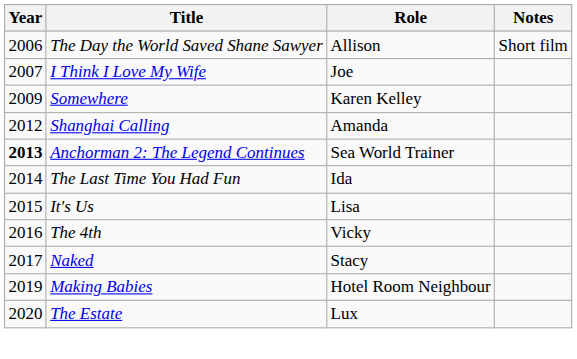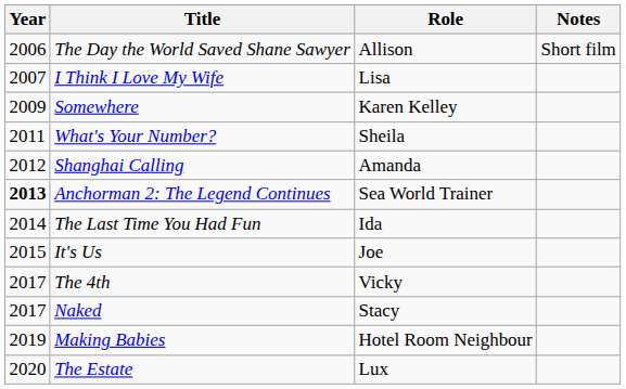 <table class="wikitable">
 <tr style="background:#ccc; text-align:center;">
 <th>Year</th>
 <th>Title</th>
 <th>Role</th>
 <th>Notes</th>
 </tr>
 <tr>
 <td>2006</td>
 <td><em>The Day the World Saved Shane Sawyer</em></td>
 <td>Allison</td>
 <td>Short film</td>
 </tr>
 <tr>
 <td>2007</td>
 <td><em><a href='#'>I Think I Love My Wife</a></em></td>
-<td>Joe</td>
+<td>Lisa</td>
 <td></td>
 </tr>
 <tr>
 <td>2009</td>
 <td><em><a href='#'>Somewhere</a></em></td>
 <td>Karen Kelley</td>
+<td></td>
+</tr>
+<tr>
+<td>2011</td>
+<td><em><a href='#'>What's Your Number?</a></em></td>
+<td>Sheila</td>
 <td></td>
 </tr>
 <tr>
 <td>2012</td>
 <td><em><a href='#'>Shanghai Calling</a></em></td>
 <td>Amanda</td>
 <td></td>
 </tr>
 <tr>
 <td><strong>2013</strong></td>
 <td><em><a href='#'>Anchorman 2: The Legend Continues</a></em></td>
 <td>Sea World Trainer</td>
 <td></td>
 </tr>
 <tr>
 <td>2014</td>
 <td><em>The Last Time You Had Fun</em></td>
 <td>Ida</td>
 <td></td>
 </tr>
 <tr>
 <td>2015</td>
 <td><em>It's Us</em></td>
-<td>Lisa</td>
+<td>Joe</td>
 <td></td>
 </tr>
 <tr>
-<td>2016</td>
+<td>2017</td>
 <td><em>The 4th</em></td>
 <td>Vicky</td>
 <td></td>
 </tr>
 <tr>
 <td>2017</td>
 <td><em><a href='#'>Naked</a></em></td>
 <td>Stacy</td>
 <td></td>
 </tr>
 <tr>
 <td>2019</td>
 <td><em><a href='#'>Making Babies</a></em></td>
 <td>Hotel Room Neighbour</td>
 <td></td>
 </tr>
 <tr>
 <td>2020</td>
 <td><em><a href='#'>The Estate</a></em></td>
 <td>Lux</td>
 <td></td>
 </tr>
 </table>
